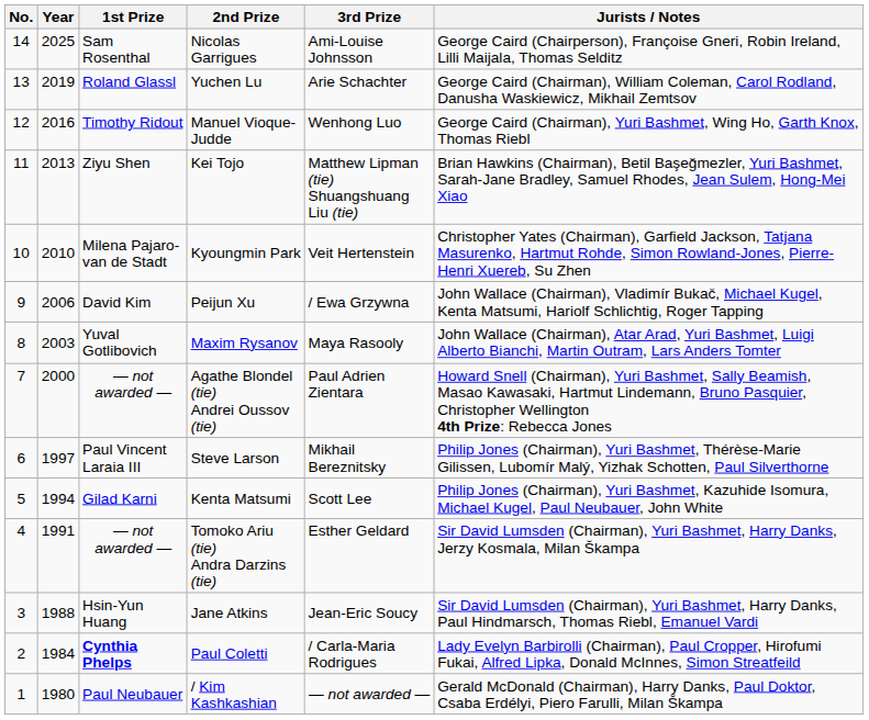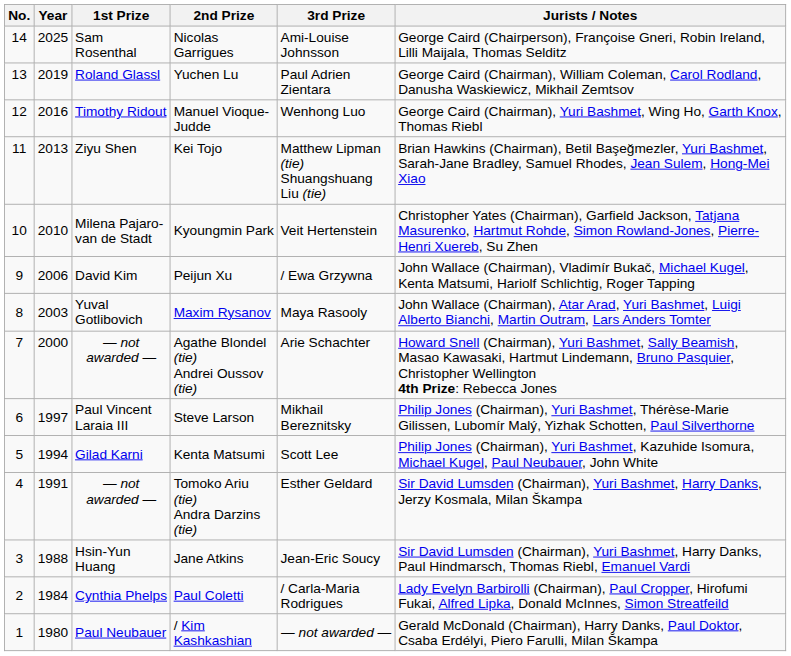 <table class="wikitable" style="font-size: 95%">
 <tr>
 <th width="30">No.</th>
 <th width="40">Year</th>
 <th width="200">1st Prize</th>
 <th width="200">2nd Prize</th>
 <th width="200">3rd Prize</th>
 <th width="50%;">Jurists / Notes</th>
 </tr>
 <tr valign=top>
 <td align=center>14</td>
 <td align=center>2025</td>
 <td> Sam Rosenthal</td>
 <td> Nicolas Garrigues</td>
 <td> Ami-Louise Johnsson</td>
 <td>George Caird (Chairperson), Françoise Gneri, Robin Ireland, Lilli Maijala, Thomas Selditz</td>
 </tr>
 <tr valign=top>
 <td align=center>13</td>
 <td align=center>2019</td>
 <td> <a href='#'>Roland Glassl</a></td>
 <td> Yuchen Lu</td>
-<td> Arie Schachter</td>
+<td> Paul Adrien Zientara</td>
 <td>George Caird (Chairman), William Coleman, <a href='#'>Carol Rodland</a>, Danusha Waskiewicz, Mikhail Zemtsov</td>
 </tr>
 <tr valign=top>
 <td align=center>12</td>
 <td align=center>2016</td>
 <td> <a href='#'>Timothy Ridout</a></td>
 <td> Manuel Vioque-Judde</td>
 <td> Wenhong Luo</td>
 <td>George Caird (Chairman), <a href='#'>Yuri Bashmet</a>, Wing Ho, <a href='#'>Garth Knox</a>, Thomas Riebl</td>
 </tr>
 <tr valign=top>
 <td align=center>11</td>
 <td align=center>2013</td>
 <td> Ziyu Shen</td>
 <td> Kei Tojo</td>
 <td> Matthew Lipman <em>(tie)</em> <br>   Shuangshuang Liu <em>(tie)</em></td>
 <td>Brian Hawkins (Chairman), Betil Başeğmezler, <a href='#'>Yuri Bashmet</a>, Sarah-Jane Bradley, Samuel Rhodes, <a href='#'>Jean Sulem</a>, <a href='#'>Hong-Mei Xiao</a></td>
 </tr>
 <tr>
 <td align=center>10</td>
 <td align=center>2010</td>
 <td> Milena Pajaro-van de Stadt</td>
 <td> Kyoungmin Park</td>
 <td> Veit Hertenstein</td>
 <td>Christopher Yates (Chairman), Garfield Jackson, <a href='#'>Tatjana Masurenko</a>, <a href='#'>Hartmut Rohde</a>, <a href='#'>Simon Rowland-Jones</a>, <a href='#'>Pierre-Henri Xuereb</a>, Su Zhen</td>
 </tr>
 <tr>
 <td align=center>9</td>
 <td align=center>2006</td>
 <td> David Kim</td>
 <td> Peijun Xu</td>
 <td> /  Ewa Grzywna</td>
 <td>John Wallace (Chairman), Vladimír Bukač, <a href='#'>Michael Kugel</a>, Kenta Matsumi, Hariolf Schlichtig, Roger Tapping</td>
 </tr>
 <tr>
 <td align=center>8</td>
 <td align=center>2003</td>
 <td> Yuval Gotlibovich</td>
 <td> <a href='#'>Maxim Rysanov</a></td>
 <td> Maya Rasooly</td>
 <td>John Wallace (Chairman), <a href='#'>Atar Arad</a>, <a href='#'>Yuri Bashmet</a>, <a href='#'>Luigi Alberto Bianchi</a>, <a href='#'>Martin Outram</a>, <a href='#'>Lars Anders Tomter</a></td>
 </tr>
 <tr valign=top>
 <td align=center>7</td>
 <td align=center>2000</td>
 <td align=center>— <em>not awarded</em> —</td>
 <td> Agathe Blondel <em>(tie)</em> <br>  Andrei Oussov <em>(tie)</em></td>
-<td> Paul Adrien Zientara</td>
+<td> Arie Schachter</td>
 <td><a href='#'>Howard Snell</a> (Chairman), <a href='#'>Yuri Bashmet</a>, <a href='#'>Sally Beamish</a>, Masao Kawasaki, Hartmut Lindemann, <a href='#'>Bruno Pasquier</a>, Christopher Wellington <br> <strong>4th Prize</strong>:  Rebecca Jones</td>
 </tr>
 <tr>
 <td align=center>6</td>
 <td align=center>1997</td>
 <td> Paul Vincent Laraia III</td>
 <td> Steve Larson </td>
 <td> Mikhail Bereznitsky</td>
 <td><a href='#'>Philip Jones</a> (Chairman), <a href='#'>Yuri Bashmet</a>, Thérèse-Marie Gilissen, Lubomír Malý, Yizhak Schotten, <a href='#'>Paul Silverthorne</a></td>
 </tr>
 <tr>
 <td align=center>5</td>
 <td align=center>1994</td>
 <td> <a href='#'>Gilad Karni</a></td>
 <td> Kenta Matsumi</td>
 <td> Scott Lee</td>
 <td><a href='#'>Philip Jones</a> (Chairman), <a href='#'>Yuri Bashmet</a>, Kazuhide Isomura, <a href='#'>Michael Kugel</a>, <a href='#'>Paul Neubauer</a>, John White</td>
 </tr>
 <tr valign=top>
 <td align=center>4</td>
 <td align=center>1991</td>
 <td align=center>— <em>not awarded</em> —</td>
 <td> Tomoko Ariu <em>(tie)</em> <br>  Andra Darzins <em>(tie)</em></td>
 <td> Esther Geldard</td>
 <td><a href='#'>Sir David Lumsden</a> (Chairman), <a href='#'>Yuri Bashmet</a>, <a href='#'>Harry Danks</a>, Jerzy Kosmala, Milan Škampa</td>
 </tr>
 <tr>
 <td align=center>3</td>
 <td align=center>1988</td>
 <td> Hsin-Yun Huang</td>
 <td> Jane Atkins</td>
 <td> Jean-Eric Soucy</td>
 <td><a href='#'>Sir David Lumsden</a> (Chairman), <a href='#'>Yuri Bashmet</a>, Harry Danks, Paul Hindmarsch, Thomas Riebl, <a href='#'>Emanuel Vardi</a></td>
 </tr>
 <tr>
 <td align=center>2</td>
 <td align=center>1984</td>
-<td><strong> <a href='#'>Cynthia Phelps</a></strong></td>
+<td> <a href='#'>Cynthia Phelps</a></td>
 <td> <a href='#'>Paul Coletti</a></td>
 <td> /  Carla-Maria Rodrigues</td>
 <td><a href='#'>Lady Evelyn Barbirolli</a> (Chairman), <a href='#'>Paul Cropper</a>, Hirofumi Fukai, <a href='#'>Alfred Lipka</a>, Donald McInnes, <a href='#'>Simon Streatfeild</a></td>
 </tr>
 <tr>
 <td align=center>1</td>
 <td align=center>1980</td>
 <td> <a href='#'>Paul Neubauer</a></td>
 <td> /  <a href='#'>Kim Kashkashian</a></td>
 <td align=center>— <em>not awarded</em> —</td>
 <td>Gerald McDonald (Chairman), Harry Danks, <a href='#'>Paul Doktor</a>, Csaba Erdélyi, Piero Farulli, Milan Škampa</td>
 </tr>
 </table>
